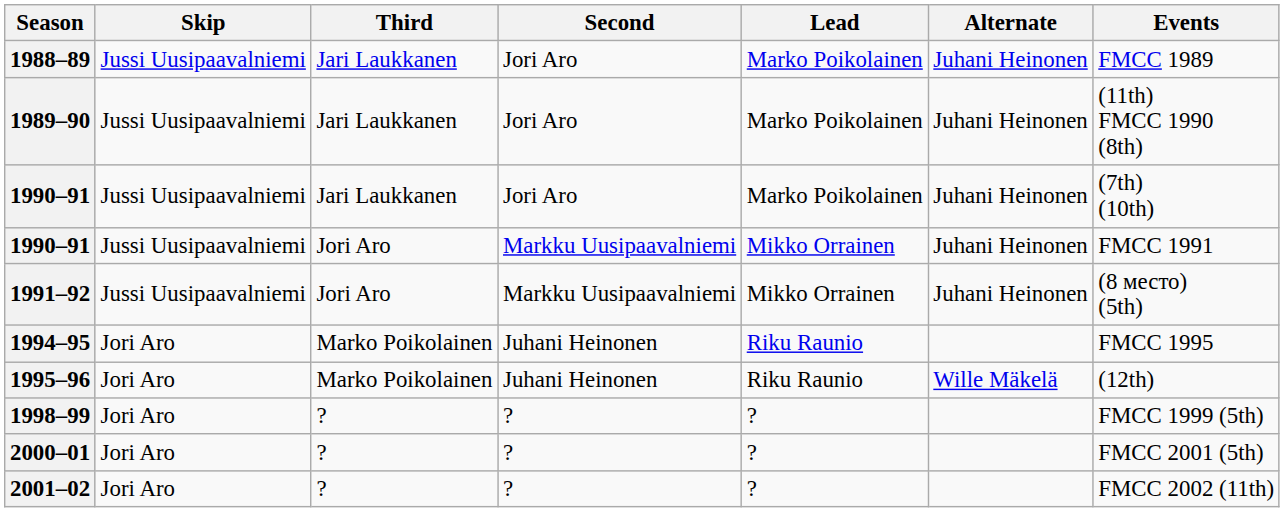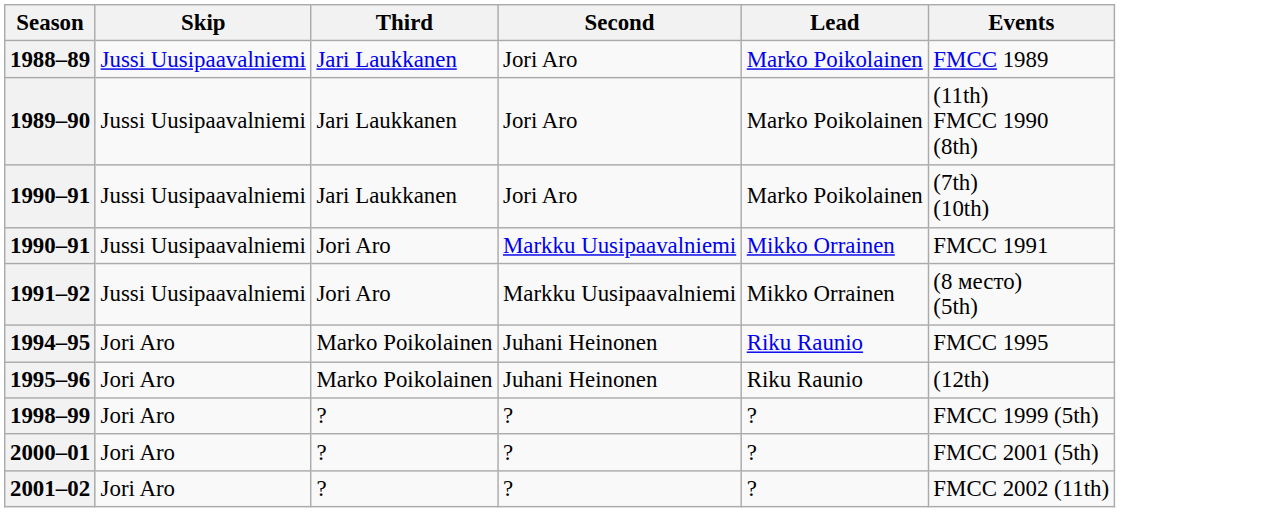 <table class="wikitable">
 <tr>
 <th scope="col">Season</th>
 <th scope="col">Skip</th>
 <th scope="col">Third</th>
 <th scope="col">Second</th>
 <th scope="col">Lead</th>
-<th scope="col">Alternate</th>
 <th scope="col">Events</th>
 </tr>
 <tr>
 <th scope="row">1988–89</th>
 <td><a href='#'>Jussi Uusipaavalniemi</a></td>
 <td><a href='#'>Jari Laukkanen</a></td>
 <td>Jori Aro</td>
 <td><a href='#'>Marko Poikolainen</a></td>
-<td><a href='#'>Juhani Heinonen</a></td>
 <td><a href='#'>FMCC</a> 1989 </td>
 </tr>
 <tr>
 <th scope="row">1989–90</th>
 <td>Jussi Uusipaavalniemi</td>
 <td>Jari Laukkanen</td>
 <td>Jori Aro</td>
 <td>Marko Poikolainen</td>
-<td>Juhani Heinonen</td>
 <td> (11th)<br>FMCC 1990 <br> (8th)</td>
 </tr>
 <tr>
 <th scope="row">1990–91</th>
 <td>Jussi Uusipaavalniemi</td>
 <td>Jari Laukkanen</td>
 <td>Jori Aro</td>
 <td>Marko Poikolainen</td>
-<td>Juhani Heinonen</td>
 <td> (7th)<br> (10th)</td>
 </tr>
 <tr>
 <th scope="row">1990–91</th>
 <td>Jussi Uusipaavalniemi</td>
 <td>Jori Aro</td>
 <td><a href='#'>Markku Uusipaavalniemi</a></td>
 <td><a href='#'>Mikko Orrainen</a></td>
-<td>Juhani Heinonen</td>
 <td>FMCC 1991 </td>
 </tr>
 <tr>
 <th scope="row">1991–92</th>
 <td>Jussi Uusipaavalniemi</td>
 <td>Jori Aro</td>
 <td>Markku Uusipaavalniemi</td>
 <td>Mikko Orrainen</td>
-<td>Juhani Heinonen</td>
 <td> (8 место)<br> (5th)</td>
 </tr>
 <tr>
 <th scope="row">1994–95</th>
 <td>Jori Aro</td>
 <td>Marko Poikolainen</td>
 <td>Juhani Heinonen</td>
 <td><a href='#'>Riku Raunio</a></td>
-<td></td>
 <td>FMCC 1995 </td>
 </tr>
 <tr>
 <th scope="row">1995–96</th>
 <td>Jori Aro</td>
 <td>Marko Poikolainen</td>
 <td>Juhani Heinonen</td>
 <td>Riku Raunio</td>
-<td><a href='#'>Wille Mäkelä</a></td>
 <td> (12th)</td>
 </tr>
 <tr>
 <th scope="row">1998–99</th>
 <td>Jori Aro</td>
 <td>?</td>
 <td>?</td>
 <td>?</td>
-<td></td>
 <td>FMCC 1999 (5th)</td>
 </tr>
 <tr>
 <th scope="row">2000–01</th>
 <td>Jori Aro</td>
 <td>?</td>
 <td>?</td>
 <td>?</td>
-<td></td>
 <td>FMCC 2001 (5th)</td>
 </tr>
 <tr>
 <th scope="row">2001–02</th>
 <td>Jori Aro</td>
 <td>?</td>
 <td>?</td>
 <td>?</td>
-<td></td>
 <td>FMCC 2002 (11th)</td>
 </tr>
 </table>
